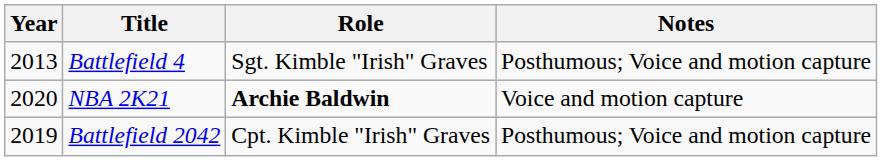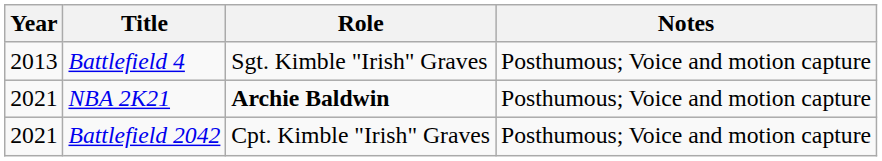 <table class="wikitable sortable">
 <tr>
 <th scope="col">Year</th>
 <th scope="col">Title</th>
 <th scope="col">Role</th>
 <th scope="col" class="unsortable">Notes</th>
 </tr>
 <tr>
 <td>2013</td>
 <td><em><a href='#'>Battlefield 4</a></em></td>
 <td>Sgt. Kimble "Irish" Graves</td>
 <td>Posthumous; Voice and motion capture</td>
 </tr>
 <tr>
-<td>2020</td>
+<td>2021</td>
 <td><em><a href='#'>NBA 2K21</a></em></td>
 <td><strong>Archie Baldwin</strong></td>
-<td>Voice and motion capture</td>
+<td>Posthumous; Voice and motion capture</td>
 </tr>
 <tr>
-<td>2019</td>
+<td>2021</td>
 <td><em><a href='#'>Battlefield 2042</a></em></td>
 <td>Cpt. Kimble "Irish" Graves</td>
 <td>Posthumous; Voice and motion capture</td>
 </tr>
 </table>
